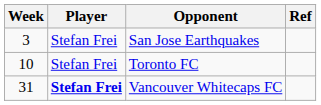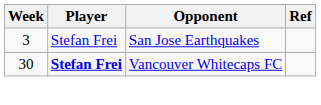 <table class=wikitable>
 <tr>
 <th>Week</th>
 <th>Player</th>
 <th>Opponent</th>
 <th>Ref</th>
 </tr>
 <tr>
 <td align=center>3</td>
 <td> <a href='#'>Stefan Frei</a></td>
 <td><a href='#'>San Jose Earthquakes</a></td>
 <td></td>
 </tr>
 <tr>
-<td align=center>10</td>
-<td> <a href='#'>Stefan Frei</a></td>
-<td><a href='#'>Toronto FC</a></td>
-<td></td>
-</tr>
-<tr>
-<td align=center>31</td>
+<td align=center>30</td>
 <td><strong> <a href='#'>Stefan Frei</a></strong></td>
 <td><a href='#'>Vancouver Whitecaps FC</a></td>
 <td></td>
 </tr>
 </table>
